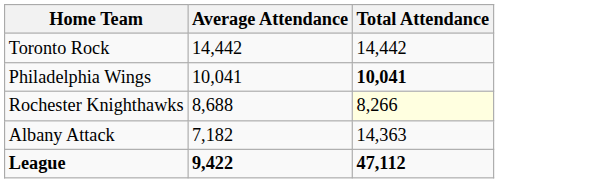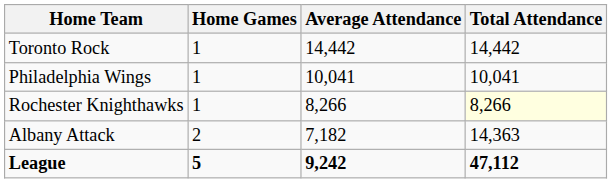 <table class="wikitable sortable">
 <tr>
 <th>Home Team</th>
+<th>Home Games</th>
 <th>Average Attendance</th>
 <th>Total Attendance</th>
 </tr>
 <tr>
 <td>Toronto Rock</td>
+<td>1</td>
 <td>14,442</td>
 <td>14,442</td>
 </tr>
 <tr>
 <td>Philadelphia Wings</td>
+<td>1</td>
 <td>10,041</td>
-<td><strong>10,041</strong></td>
+<td>10,041</td>
 </tr>
 <tr>
 <td>Rochester Knighthawks</td>
-<td>8,688</td>
+<td>1</td>
+<td>8,266</td>
 <td style="background: lightyellow;">8,266</td>
 </tr>
 <tr>
 <td>Albany Attack</td>
+<td>2</td>
 <td>7,182</td>
 <td>14,363</td>
 </tr>
 <tr class="sortbottom">
 <td><strong>League</strong></td>
-<td><strong>9,422</strong></td>
+<td><strong>5</strong></td>
+<td><strong>9,242</strong></td>
 <td><strong>47,112</strong></td>
 </tr>
 </table>
